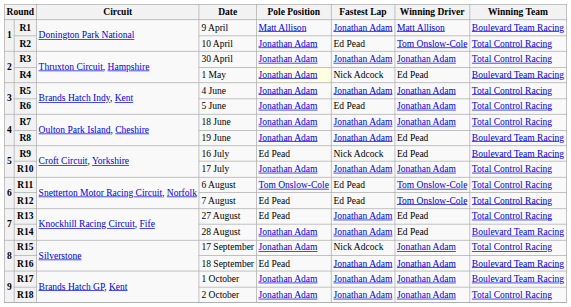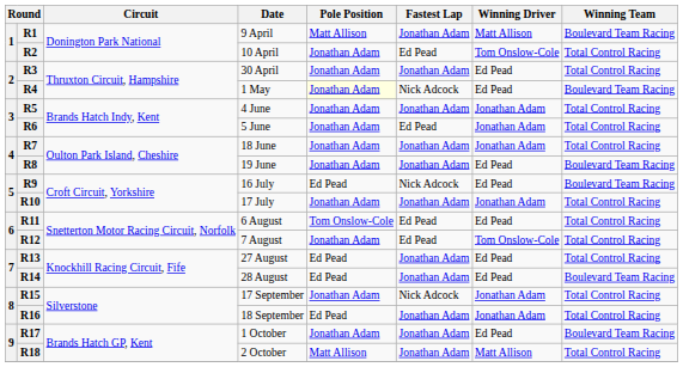 <table class="wikitable" style="font-size: 85%">
 <tr>
 <th colspan=2>Round</th>
 <th>Circuit</th>
 <th>Date</th>
 <th>Pole Position</th>
 <th>Fastest Lap</th>
 <th>Winning Driver</th>
 <th>Winning Team</th>
 </tr>
 <tr>
 <th rowspan=2>1</th>
 <th>R1</th>
 <td rowspan=2><a href='#'> Donington Park National</a></td>
 <td>9 April</td>
 <td><a href='#'>Matt Allison</a></td>
 <td><a href='#'>Jonathan Adam</a></td>
 <td><a href='#'>Matt Allison</a></td>
 <td><a href='#'>Boulevard Team Racing</a></td>
 </tr>
 <tr>
 <th>R2</th>
 <td>10 April</td>
 <td><a href='#'>Jonathan Adam</a></td>
 <td>Ed Pead</td>
 <td><a href='#'>Tom Onslow-Cole</a></td>
 <td><a href='#'>Total Control Racing</a></td>
 </tr>
 <tr>
 <th rowspan=2>2</th>
 <th>R3</th>
 <td rowspan=2><a href='#'>Thruxton Circuit</a>, <a href='#'>Hampshire</a></td>
 <td>30 April</td>
 <td><a href='#'>Jonathan Adam</a></td>
 <td><a href='#'>Jonathan Adam</a></td>
-<td><a href='#'>Jonathan Adam</a></td>
+<td>Ed Pead</td>
 <td><a href='#'>Total Control Racing</a></td>
 </tr>
 <tr>
 <th>R4</th>
 <td>1 May</td>
 <td style="background: lightyellow;"><a href='#'>Jonathan Adam</a></td>
 <td>Nick Adcock</td>
 <td>Ed Pead</td>
 <td><a href='#'>Boulevard Team Racing</a></td>
 </tr>
 <tr>
 <th rowspan=2>3</th>
 <th>R5</th>
 <td rowspan=2><a href='#'>Brands Hatch Indy</a>, <a href='#'>Kent</a></td>
 <td>4 June</td>
 <td><a href='#'>Jonathan Adam</a></td>
 <td><a href='#'>Jonathan Adam</a></td>
 <td><a href='#'>Jonathan Adam</a></td>
 <td><a href='#'>Total Control Racing</a></td>
 </tr>
 <tr>
 <th>R6</th>
 <td>5 June</td>
 <td><a href='#'>Jonathan Adam</a></td>
 <td>Ed Pead</td>
 <td><a href='#'>Jonathan Adam</a></td>
 <td><a href='#'>Total Control Racing</a></td>
 </tr>
 <tr>
 <th rowspan=2>4</th>
 <th>R7</th>
 <td rowspan=2><a href='#'>Oulton Park Island</a>, <a href='#'>Cheshire</a></td>
 <td>18 June</td>
 <td><a href='#'>Jonathan Adam</a></td>
 <td><a href='#'>Jonathan Adam</a></td>
 <td><a href='#'>Jonathan Adam</a></td>
 <td><a href='#'>Total Control Racing</a></td>
 </tr>
 <tr>
 <th>R8</th>
 <td>19 June</td>
 <td><a href='#'>Jonathan Adam</a></td>
 <td><a href='#'>Jonathan Adam</a></td>
 <td>Ed Pead</td>
 <td><a href='#'>Boulevard Team Racing</a></td>
 </tr>
 <tr>
 <th rowspan=2>5</th>
 <th>R9</th>
 <td rowspan=2><a href='#'>Croft Circuit</a>, <a href='#'>Yorkshire</a></td>
 <td>16 July</td>
 <td>Ed Pead</td>
 <td>Nick Adcock</td>
 <td>Ed Pead</td>
 <td><a href='#'>Boulevard Team Racing</a></td>
 </tr>
 <tr>
 <th>R10</th>
 <td>17 July</td>
 <td><a href='#'>Jonathan Adam</a></td>
 <td><a href='#'>Jonathan Adam</a></td>
 <td><a href='#'>Jonathan Adam</a></td>
 <td><a href='#'>Total Control Racing</a></td>
 </tr>
 <tr>
 <th rowspan=2>6</th>
 <th>R11</th>
 <td rowspan=2><a href='#'>Snetterton Motor Racing Circuit</a>, <a href='#'>Norfolk</a></td>
 <td>6 August</td>
 <td><a href='#'>Tom Onslow-Cole</a></td>
 <td>Ed Pead</td>
-<td><a href='#'>Tom Onslow-Cole</a></td>
+<td>Ed Pead</td>
 <td><a href='#'>Total Control Racing</a></td>
 </tr>
 <tr>
 <th>R12</th>
 <td>7 August</td>
-<td>Ed Pead</td>
+<td><a href='#'>Jonathan Adam</a></td>
 <td>Ed Pead</td>
 <td><a href='#'>Tom Onslow-Cole</a></td>
 <td><a href='#'>Total Control Racing</a></td>
 </tr>
 <tr>
 <th rowspan=2>7</th>
 <th>R13</th>
 <td rowspan=2><a href='#'>Knockhill Racing Circuit</a>, <a href='#'>Fife</a></td>
 <td>27 August</td>
 <td>Ed Pead</td>
 <td><a href='#'>Jonathan Adam</a></td>
 <td>Ed Pead</td>
 <td><a href='#'>Total Control Racing</a></td>
 </tr>
 <tr>
 <th>R14</th>
 <td>28 August</td>
-<td><a href='#'>Jonathan Adam</a></td>
+<td>Ed Pead</td>
 <td><a href='#'>Jonathan Adam</a></td>
 <td>Ed Pead</td>
 <td><a href='#'>Boulevard Team Racing</a></td>
 </tr>
 <tr>
 <th rowspan=2>8</th>
 <th>R15</th>
 <td rowspan=2><a href='#'>Silverstone</a></td>
 <td>17 September</td>
 <td><a href='#'>Jonathan Adam</a></td>
 <td>Nick Adcock</td>
 <td><a href='#'>Jonathan Adam</a></td>
 <td><a href='#'>Total Control Racing</a></td>
 </tr>
 <tr>
 <th>R16</th>
 <td>18 September</td>
 <td>Ed Pead</td>
 <td><a href='#'>Jonathan Adam</a></td>
 <td><a href='#'>Jonathan Adam</a></td>
-<td><a href='#'>Boulevard Team Racing</a></td>
+<td><a href='#'>Total Control Racing</a></td>
 </tr>
 <tr>
 <th rowspan=2>9</th>
 <th>R17</th>
 <td rowspan=2><a href='#'>Brands Hatch GP</a>, <a href='#'>Kent</a></td>
 <td>1 October</td>
 <td><a href='#'>Jonathan Adam</a></td>
 <td><a href='#'>Jonathan Adam</a></td>
-<td><a href='#'>Jonathan Adam</a></td>
+<td>Ed Pead</td>
 <td><a href='#'>Boulevard Team Racing</a></td>
 </tr>
 <tr>
 <th>R18</th>
 <td>2 October</td>
+<td><a href='#'>Matt Allison</a></td>
 <td><a href='#'>Jonathan Adam</a></td>
-<td><a href='#'>Jonathan Adam</a></td>
-<td><a href='#'>Jonathan Adam</a></td>
+<td><a href='#'>Matt Allison</a></td>
 <td><a href='#'>Total Control Racing</a></td>
 </tr>
 <tr>
 </tr>
 </table>
